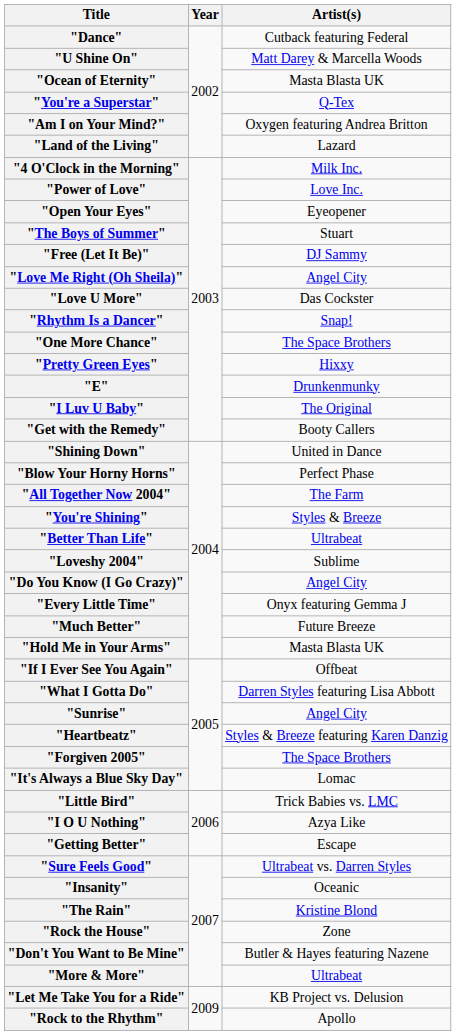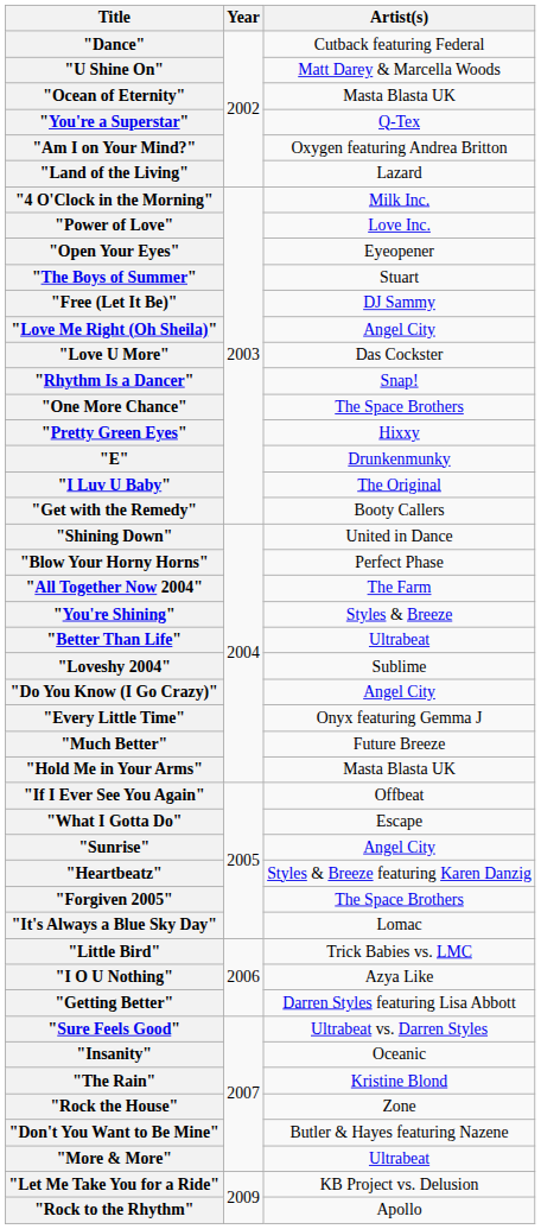 <table class="wikitable plainrowheaders" style="text-align:center;">
 <tr>
 <th scope="col">Title</th>
 <th scope="col">Year</th>
 <th scope="col">Artist(s)</th>
 </tr>
 <tr>
 <th scope="row">"Dance" </th>
 <td rowspan="6">2002</td>
 <td>Cutback featuring Federal</td>
 </tr>
 <tr>
 <th scope="row">"U Shine On" </th>
 <td><a href='#'>Matt Darey</a> & Marcella Woods</td>
 </tr>
 <tr>
 <th scope="row">"Ocean of Eternity" </th>
 <td>Masta Blasta UK</td>
 </tr>
 <tr>
 <th scope="row">"<a href='#'>You're a Superstar</a>" </th>
 <td><a href='#'>Q-Tex</a></td>
 </tr>
 <tr>
 <th scope="row">"Am I on Your Mind?" </th>
 <td>Oxygen featuring Andrea Britton</td>
 </tr>
 <tr>
 <th scope="row">"Land of the Living" </th>
 <td>Lazard</td>
 </tr>
 <tr>
 <th scope="row">"4 O'Clock in the Morning" </th>
 <td rowspan="13">2003</td>
 <td><a href='#'>Milk Inc.</a></td>
 </tr>
 <tr>
 <th scope="row">"Power of Love" </th>
 <td><a href='#'>Love Inc.</a></td>
 </tr>
 <tr>
 <th scope="row">"Open Your Eyes" </th>
 <td>Eyeopener</td>
 </tr>
 <tr>
 <th scope="row">"<a href='#'>The Boys of Summer</a>" </th>
 <td>Stuart</td>
 </tr>
 <tr>
 <th scope="row">"Free (Let It Be)" </th>
 <td><a href='#'>DJ Sammy</a></td>
 </tr>
 <tr>
 <th scope="row">"<a href='#'>Love Me Right (Oh Sheila)</a>" </th>
 <td><a href='#'>Angel City</a></td>
 </tr>
 <tr>
 <th scope="row">"Love U More" </th>
 <td>Das Cockster</td>
 </tr>
 <tr>
 <th scope="row">"<a href='#'>Rhythm Is a Dancer</a>" </th>
 <td><a href='#'>Snap!</a></td>
 </tr>
 <tr>
 <th scope="row">"One More Chance" </th>
 <td><a href='#'>The Space Brothers</a></td>
 </tr>
 <tr>
 <th scope="row">"<a href='#'>Pretty Green Eyes</a>" </th>
 <td><a href='#'>Hixxy</a></td>
 </tr>
 <tr>
 <th scope="row">"E" </th>
 <td><a href='#'>Drunkenmunky</a></td>
 </tr>
 <tr>
 <th scope="row">"<a href='#'>I Luv U Baby</a>" </th>
 <td><a href='#'>The Original</a></td>
 </tr>
 <tr>
 <th scope="row">"Get with the Remedy" </th>
 <td>Booty Callers</td>
 </tr>
 <tr>
 <th scope="row">"Shining Down" </th>
 <td rowspan="10">2004</td>
 <td>United in Dance</td>
 </tr>
 <tr>
 <th scope="row">"Blow Your Horny Horns" </th>
 <td>Perfect Phase</td>
 </tr>
 <tr>
 <th scope="row">"<a href='#'>All Together Now</a> 2004" </th>
 <td><a href='#'>The Farm</a></td>
 </tr>
 <tr>
 <th scope="row">"<a href='#'>You're Shining</a>" </th>
 <td><a href='#'>Styles</a> & <a href='#'>Breeze</a></td>
 </tr>
 <tr>
 <th scope="row">"<a href='#'>Better Than Life</a>" </th>
 <td><a href='#'>Ultrabeat</a></td>
 </tr>
 <tr>
 <th scope="row">"Loveshy 2004" </th>
 <td>Sublime</td>
 </tr>
 <tr>
 <th scope="row">"Do You Know (I Go Crazy)" </th>
 <td><a href='#'>Angel City</a></td>
 </tr>
 <tr>
 <th scope="row">"Every Little Time" </th>
 <td>Onyx featuring Gemma J</td>
 </tr>
 <tr>
 <th scope="row">"Much Better" </th>
 <td>Future Breeze</td>
 </tr>
 <tr>
 <th scope="row">"Hold Me in Your Arms" </th>
 <td>Masta Blasta UK</td>
 </tr>
 <tr>
 <th scope="row">"If I Ever See You Again" </th>
 <td rowspan="6">2005</td>
 <td>Offbeat</td>
 </tr>
 <tr>
 <th scope="row">"What I Gotta Do" </th>
-<td><a href='#'>Darren Styles</a> featuring Lisa Abbott</td>
+<td>Escape</td>
 </tr>
 <tr>
 <th scope="row">"Sunrise" </th>
 <td><a href='#'>Angel City</a></td>
 </tr>
 <tr>
 <th scope="row">"Heartbeatz" </th>
 <td><a href='#'>Styles</a> & <a href='#'>Breeze</a> featuring <a href='#'>Karen Danzig</a></td>
 </tr>
 <tr>
 <th scope="row">"Forgiven 2005" </th>
 <td><a href='#'>The Space Brothers</a></td>
 </tr>
 <tr>
 <th scope="row">"It's Always a Blue Sky Day" </th>
 <td>Lomac</td>
 </tr>
 <tr>
 <th scope="row">"Little Bird" </th>
 <td rowspan="3">2006</td>
 <td>Trick Babies vs. <a href='#'>LMC</a></td>
 </tr>
 <tr>
 <th scope="row">"I O U Nothing" </th>
 <td>Azya Like</td>
 </tr>
 <tr>
 <th scope="row">"Getting Better" </th>
-<td>Escape</td>
+<td><a href='#'>Darren Styles</a> featuring Lisa Abbott</td>
 </tr>
 <tr>
 <th scope="row">"<a href='#'>Sure Feels Good</a>" </th>
 <td rowspan="6">2007</td>
 <td><a href='#'>Ultrabeat</a> vs. <a href='#'>Darren Styles</a></td>
 </tr>
 <tr>
 <th scope="row">"Insanity" </th>
 <td>Oceanic</td>
 </tr>
 <tr>
 <th scope="row">"The Rain" </th>
 <td><a href='#'>Kristine Blond</a></td>
 </tr>
 <tr>
 <th scope="row">"Rock the House" </th>
 <td>Zone</td>
 </tr>
 <tr>
 <th scope="row">"Don't You Want to Be Mine" </th>
 <td>Butler & Hayes featuring Nazene</td>
 </tr>
 <tr>
 <th scope="row">"More & More" </th>
 <td><a href='#'>Ultrabeat</a></td>
 </tr>
 <tr>
 <th scope="row">"Let Me Take You for a Ride" </th>
 <td rowspan="2">2009</td>
 <td>KB Project vs. Delusion</td>
 </tr>
 <tr>
 <th scope="row">"Rock to the Rhythm" </th>
 <td>Apollo</td>
 </tr>
 </table>
